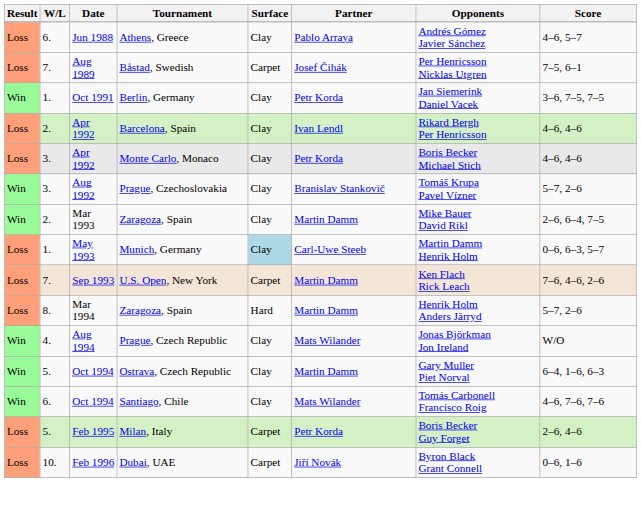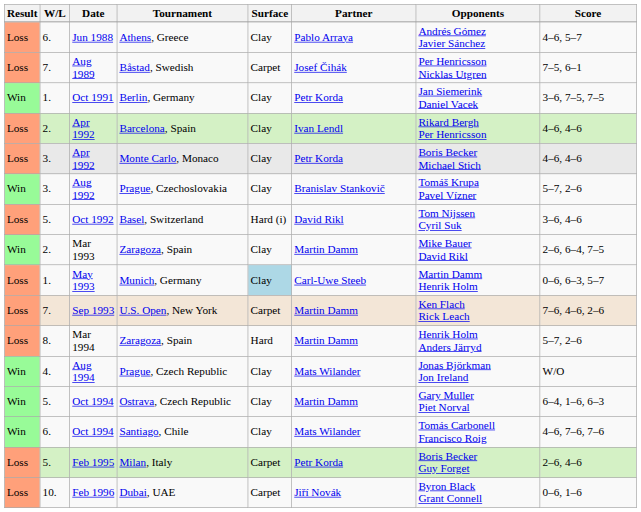 <table class="sortable wikitable">
 <tr>
 <th style="width:40px">Result</th>
 <th style="width:35px" class="unsortable">W/L</th>
 <th style="width:60px">Date</th>
 <th style="width:180px">Tournament</th>
 <th style="width:55px">Surface</th>
 <th style="width:170px">Partner</th>
 <th style="width:170px">Opponents</th>
 <th style="width:130px" class="unsortable">Score</th>
 </tr>
 <tr>
 </tr>
 <tr>
 <td style="background:#ffa07a;">Loss</td>
 <td>6.</td>
 <td><a href='#'>Jun 1988</a></td>
 <td><a href='#'>Athens</a>, Greece</td>
 <td>Clay</td>
 <td> <a href='#'>Pablo Arraya</a></td>
 <td> <a href='#'>Andrés Gómez</a> <br>  <a href='#'>Javier Sánchez</a></td>
 <td>4–6, 5–7</td>
 </tr>
 <tr>
 <td style="background:#ffa07a;">Loss</td>
 <td>7.</td>
 <td><a href='#'>Aug 1989</a></td>
 <td><a href='#'>Båstad</a>, Swedish</td>
 <td>Carpet</td>
 <td> <a href='#'>Josef Čihák</a></td>
 <td> <a href='#'>Per Henricsson</a> <br>  <a href='#'>Nicklas Utgren</a></td>
 <td>7–5, 6–1</td>
 </tr>
 <tr>
 <td style="background:#98fb98;">Win</td>
 <td>1.</td>
 <td><a href='#'>Oct 1991</a></td>
 <td><a href='#'>Berlin</a>, Germany</td>
 <td>Clay</td>
 <td> <a href='#'>Petr Korda</a></td>
 <td> <a href='#'>Jan Siemerink</a> <br>  <a href='#'>Daniel Vacek</a></td>
 <td>3–6, 7–5, 7–5</td>
 </tr>
 <tr style="background:#d4f1c5;">
 <td style="background:#ffa07a;">Loss</td>
 <td>2.</td>
 <td><a href='#'>Apr 1992</a></td>
 <td><a href='#'>Barcelona</a>, Spain</td>
 <td>Clay</td>
 <td> <a href='#'>Ivan Lendl</a></td>
 <td> <a href='#'>Rikard Bergh</a> <br>  <a href='#'>Per Henricsson</a></td>
 <td>4–6, 4–6</td>
 </tr>
 <tr style="background:#e9e9e9;">
 <td style="background:#ffa07a;">Loss</td>
 <td>3.</td>
 <td><a href='#'>Apr 1992</a></td>
 <td><a href='#'>Monte Carlo</a>, Monaco</td>
 <td>Clay</td>
 <td> <a href='#'>Petr Korda</a></td>
 <td> <a href='#'>Boris Becker</a> <br>  <a href='#'>Michael Stich</a></td>
 <td>4–6, 4–6</td>
 </tr>
 <tr>
 <td style="background:#98fb98;">Win</td>
 <td>3.</td>
 <td><a href='#'>Aug 1992</a></td>
 <td><a href='#'>Prague</a>, Czechoslovakia</td>
 <td>Clay</td>
 <td> <a href='#'>Branislav Stankovič</a></td>
 <td> <a href='#'>Tomáš Krupa</a> <br>  <a href='#'>Pavel Vízner</a></td>
 <td>5–7, 2–6</td>
+</tr>
+<tr>
+<td style="background:#ffa07a;">Loss</td>
+<td>5.</td>
+<td><a href='#'>Oct 1992</a></td>
+<td><a href='#'>Basel</a>, Switzerland</td>
+<td>Hard (i)</td>
+<td> <a href='#'>David Rikl</a></td>
+<td> <a href='#'>Tom Nijssen</a> <br>  <a href='#'>Cyril Suk</a></td>
+<td>3–6, 4–6</td>
 </tr>
 <tr>
 <td style="background:#98fb98;">Win</td>
 <td>2.</td>
 <td>Mar 1993</td>
 <td><a href='#'>Zaragoza</a>, Spain</td>
 <td>Clay</td>
 <td> <a href='#'>Martin Damm</a></td>
 <td> <a href='#'>Mike Bauer</a> <br>  <a href='#'>David Rikl</a></td>
 <td>2–6, 6–4, 7–5</td>
 </tr>
 <tr>
 <td style="background:#ffa07a;">Loss</td>
 <td>1.</td>
 <td><a href='#'>May 1993</a></td>
 <td><a href='#'>Munich</a>, Germany</td>
 <td style="background: lightblue;">Clay</td>
 <td> <a href='#'>Carl-Uwe Steeb</a></td>
 <td> <a href='#'>Martin Damm</a> <br>  <a href='#'>Henrik Holm</a></td>
 <td>0–6, 6–3, 5–7</td>
 </tr>
 <tr style="background:#f3e6d7;">
 <td style="background:#ffa07a;">Loss</td>
 <td>7.</td>
 <td><a href='#'>Sep 1993</a></td>
 <td><a href='#'>U.S. Open</a>, New York</td>
 <td>Carpet</td>
 <td> <a href='#'>Martin Damm</a></td>
 <td> <a href='#'>Ken Flach</a> <br>  <a href='#'>Rick Leach</a></td>
 <td>7–6, 4–6, 2–6</td>
 </tr>
 <tr>
 <td style="background:#ffa07a;">Loss</td>
 <td>8.</td>
 <td>Mar 1994</td>
 <td><a href='#'>Zaragoza</a>, Spain</td>
 <td>Hard</td>
 <td> <a href='#'>Martin Damm</a></td>
 <td> <a href='#'>Henrik Holm</a> <br>  <a href='#'>Anders Järryd</a></td>
 <td>5–7, 2–6</td>
 </tr>
 <tr>
 <td style="background:#98fb98;">Win</td>
 <td>4.</td>
 <td><a href='#'>Aug 1994</a></td>
 <td><a href='#'>Prague</a>, Czech Republic</td>
 <td>Clay</td>
 <td> <a href='#'>Mats Wilander</a></td>
 <td> <a href='#'>Jonas Björkman</a> <br>  <a href='#'>Jon Ireland</a></td>
 <td>W/O</td>
 </tr>
 <tr>
 <td style="background:#98fb98;">Win</td>
 <td>5.</td>
 <td><a href='#'>Oct 1994</a></td>
 <td><a href='#'>Ostrava</a>, Czech Republic</td>
 <td>Clay</td>
 <td> <a href='#'>Martin Damm</a></td>
 <td> <a href='#'>Gary Muller</a> <br>  <a href='#'>Piet Norval</a></td>
 <td>6–4, 1–6, 6–3</td>
 </tr>
 <tr>
 <td style="background:#98fb98;">Win</td>
 <td>6.</td>
 <td><a href='#'>Oct 1994</a></td>
 <td><a href='#'>Santiago</a>, Chile</td>
 <td>Clay</td>
 <td> <a href='#'>Mats Wilander</a></td>
 <td> <a href='#'>Tomás Carbonell</a> <br>  <a href='#'>Francisco Roig</a></td>
 <td>4–6, 7–6, 7–6</td>
 </tr>
 <tr style="background:#d4f1c5;">
 <td style="background:#ffa07a;">Loss</td>
 <td>5.</td>
 <td><a href='#'>Feb 1995</a></td>
 <td><a href='#'>Milan</a>, Italy</td>
 <td>Carpet</td>
 <td> <a href='#'>Petr Korda</a></td>
 <td> <a href='#'>Boris Becker</a> <br>  <a href='#'>Guy Forget</a></td>
 <td>2–6, 4–6</td>
 </tr>
 <tr>
 <td style="background:#ffa07a;">Loss</td>
 <td>10.</td>
 <td><a href='#'>Feb 1996</a></td>
 <td><a href='#'>Dubai</a>, UAE</td>
 <td>Carpet</td>
 <td> <a href='#'>Jiří Novák</a></td>
 <td> <a href='#'>Byron Black</a> <br>  <a href='#'>Grant Connell</a></td>
 <td>0–6, 1–6</td>
 </tr>
 </table>
